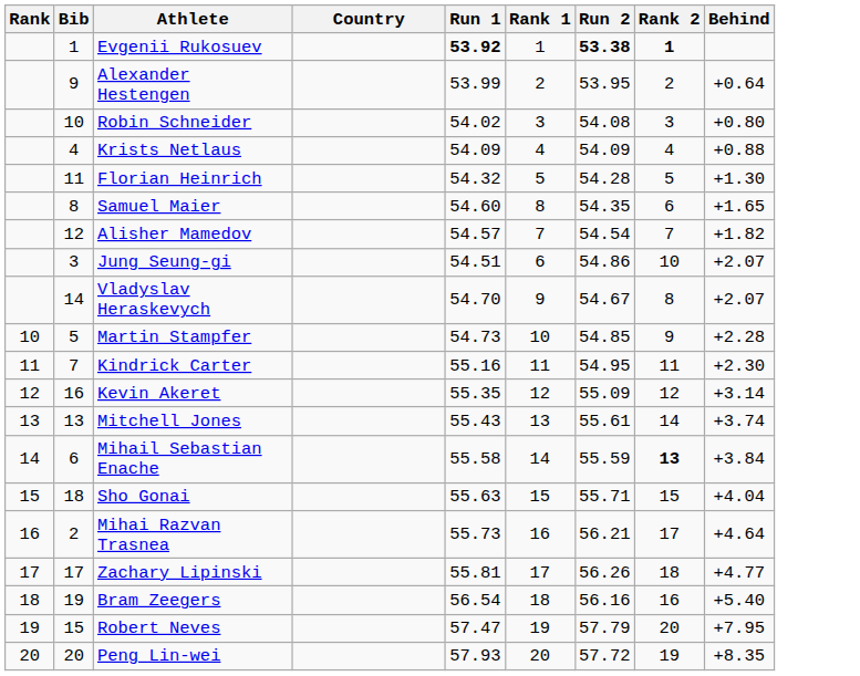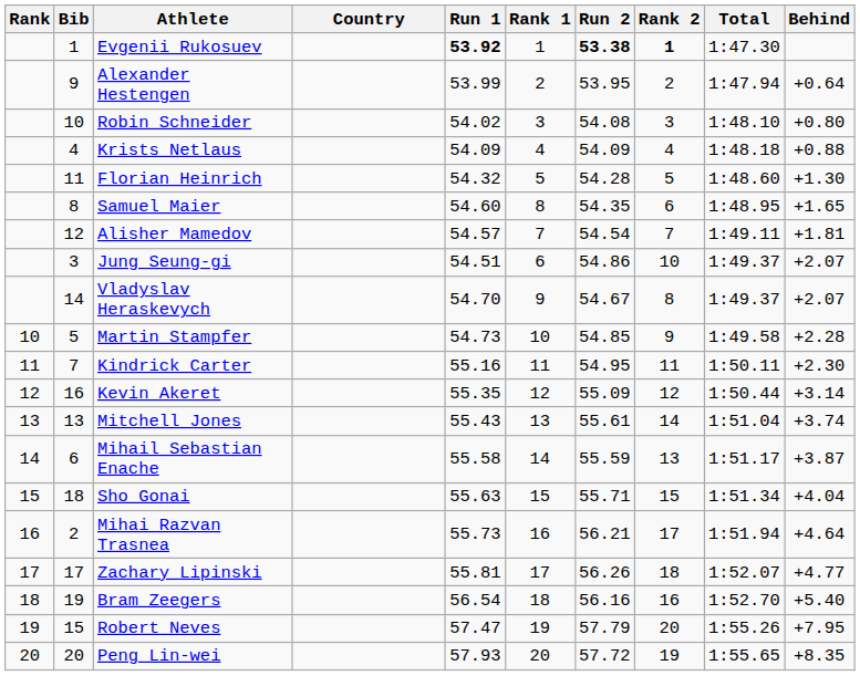 <table class="wikitable sortable" style="text-align:center">
 <tr>
 <th>Rank</th>
 <th>Bib</th>
 <th width=145>Athlete</th>
 <th width=110>Country</th>
 <th>Run 1</th>
 <th>Rank 1</th>
 <th>Run 2</th>
 <th>Rank 2</th>
+<th>Total</th>
 <th>Behind</th>
 </tr>
 <tr>
 <td></td>
 <td>1</td>
 <td align=left><a href='#'>Evgenii Rukosuev</a></td>
 <td align=left></td>
 <td><strong>53.92</strong></td>
 <td>1</td>
 <td><strong>53.38</strong></td>
 <td><strong>1</strong></td>
+<td>1:47.30</td>
 <td></td>
 </tr>
 <tr>
 <td></td>
 <td>9</td>
 <td align=left><a href='#'>Alexander Hestengen</a></td>
 <td align=left></td>
 <td>53.99</td>
 <td>2</td>
 <td>53.95</td>
 <td>2</td>
+<td>1:47.94</td>
 <td>+0.64</td>
 </tr>
 <tr>
 <td></td>
 <td>10</td>
 <td align=left><a href='#'>Robin Schneider</a></td>
 <td align=left></td>
 <td>54.02</td>
 <td>3</td>
 <td>54.08</td>
 <td>3</td>
+<td>1:48.10</td>
 <td>+0.80</td>
 </tr>
 <tr>
 <td></td>
 <td>4</td>
 <td align=left><a href='#'>Krists Netlaus</a></td>
 <td align=left></td>
 <td>54.09</td>
 <td>4</td>
 <td>54.09</td>
 <td>4</td>
+<td>1:48.18</td>
 <td>+0.88</td>
 </tr>
 <tr>
 <td></td>
 <td>11</td>
 <td align=left><a href='#'>Florian Heinrich</a></td>
 <td align=left></td>
 <td>54.32</td>
 <td>5</td>
 <td>54.28</td>
 <td>5</td>
+<td>1:48.60</td>
 <td>+1.30</td>
 </tr>
 <tr>
 <td></td>
 <td>8</td>
 <td align=left><a href='#'>Samuel Maier</a></td>
 <td align=left></td>
 <td>54.60</td>
 <td>8</td>
 <td>54.35</td>
 <td>6</td>
+<td>1:48.95</td>
 <td>+1.65</td>
 </tr>
 <tr>
 <td></td>
 <td>12</td>
 <td align=left><a href='#'>Alisher Mamedov</a></td>
 <td align=left></td>
 <td>54.57</td>
 <td>7</td>
 <td>54.54</td>
 <td>7</td>
-<td>+1.82</td>
+<td>1:49.11</td>
+<td>+1.81</td>
 </tr>
 <tr>
 <td></td>
 <td>3</td>
 <td align=left><a href='#'>Jung Seung-gi</a></td>
 <td align=left></td>
 <td>54.51</td>
 <td>6</td>
 <td>54.86</td>
 <td>10</td>
+<td>1:49.37</td>
 <td>+2.07</td>
 </tr>
 <tr>
 <td></td>
 <td>14</td>
 <td align=left><a href='#'>Vladyslav Heraskevych</a></td>
 <td align=left></td>
 <td>54.70</td>
 <td>9</td>
 <td>54.67</td>
 <td>8</td>
+<td>1:49.37</td>
 <td>+2.07</td>
 </tr>
 <tr>
 <td>10</td>
 <td>5</td>
 <td align=left><a href='#'>Martin Stampfer</a></td>
 <td align=left></td>
 <td>54.73</td>
 <td>10</td>
 <td>54.85</td>
 <td>9</td>
+<td>1:49.58</td>
 <td>+2.28</td>
 </tr>
 <tr>
 <td>11</td>
 <td>7</td>
 <td align=left><a href='#'>Kindrick Carter</a></td>
 <td align=left></td>
 <td>55.16</td>
 <td>11</td>
 <td>54.95</td>
 <td>11</td>
+<td>1:50.11</td>
 <td>+2.30</td>
 </tr>
 <tr>
 <td>12</td>
 <td>16</td>
 <td align=left><a href='#'>Kevin Akeret</a></td>
 <td align=left></td>
 <td>55.35</td>
 <td>12</td>
 <td>55.09</td>
 <td>12</td>
+<td>1:50.44</td>
 <td>+3.14</td>
 </tr>
 <tr>
 <td>13</td>
 <td>13</td>
 <td align=left><a href='#'>Mitchell Jones</a></td>
 <td align=left></td>
 <td>55.43</td>
 <td>13</td>
 <td>55.61</td>
 <td>14</td>
+<td>1:51.04</td>
 <td>+3.74</td>
 </tr>
 <tr>
 <td>14</td>
 <td>6</td>
 <td align=left><a href='#'>Mihail Sebastian Enache</a></td>
 <td align=left></td>
 <td>55.58</td>
 <td>14</td>
 <td>55.59</td>
-<td><strong>13</strong></td>
-<td>+3.84</td>
+<td>13</td>
+<td>1:51.17</td>
+<td>+3.87</td>
 </tr>
 <tr>
 <td>15</td>
 <td>18</td>
 <td align=left><a href='#'>Sho Gonai</a></td>
 <td align=left></td>
 <td>55.63</td>
 <td>15</td>
 <td>55.71</td>
 <td>15</td>
+<td>1:51.34</td>
 <td>+4.04</td>
 </tr>
 <tr>
 <td>16</td>
 <td>2</td>
 <td align=left><a href='#'>Mihai Razvan Trasnea</a></td>
 <td align=left></td>
 <td>55.73</td>
 <td>16</td>
 <td>56.21</td>
 <td>17</td>
+<td>1:51.94</td>
 <td>+4.64</td>
 </tr>
 <tr>
 <td>17</td>
 <td>17</td>
 <td align=left><a href='#'>Zachary Lipinski</a></td>
 <td align=left></td>
 <td>55.81</td>
 <td>17</td>
 <td>56.26</td>
 <td>18</td>
+<td>1:52.07</td>
 <td>+4.77</td>
 </tr>
 <tr>
 <td>18</td>
 <td>19</td>
 <td align=left><a href='#'>Bram Zeegers</a></td>
 <td align=left></td>
 <td>56.54</td>
 <td>18</td>
 <td>56.16</td>
 <td>16</td>
+<td>1:52.70</td>
 <td>+5.40</td>
 </tr>
 <tr>
 <td>19</td>
 <td>15</td>
 <td align=left><a href='#'>Robert Neves</a></td>
 <td align=left></td>
 <td>57.47</td>
 <td>19</td>
 <td>57.79</td>
 <td>20</td>
+<td>1:55.26</td>
 <td>+7.95</td>
 </tr>
 <tr>
 <td>20</td>
 <td>20</td>
 <td align=left><a href='#'>Peng Lin-wei</a></td>
 <td align=left></td>
 <td>57.93</td>
 <td>20</td>
 <td>57.72</td>
 <td>19</td>
+<td>1:55.65</td>
 <td>+8.35</td>
 </tr>
 </table>
